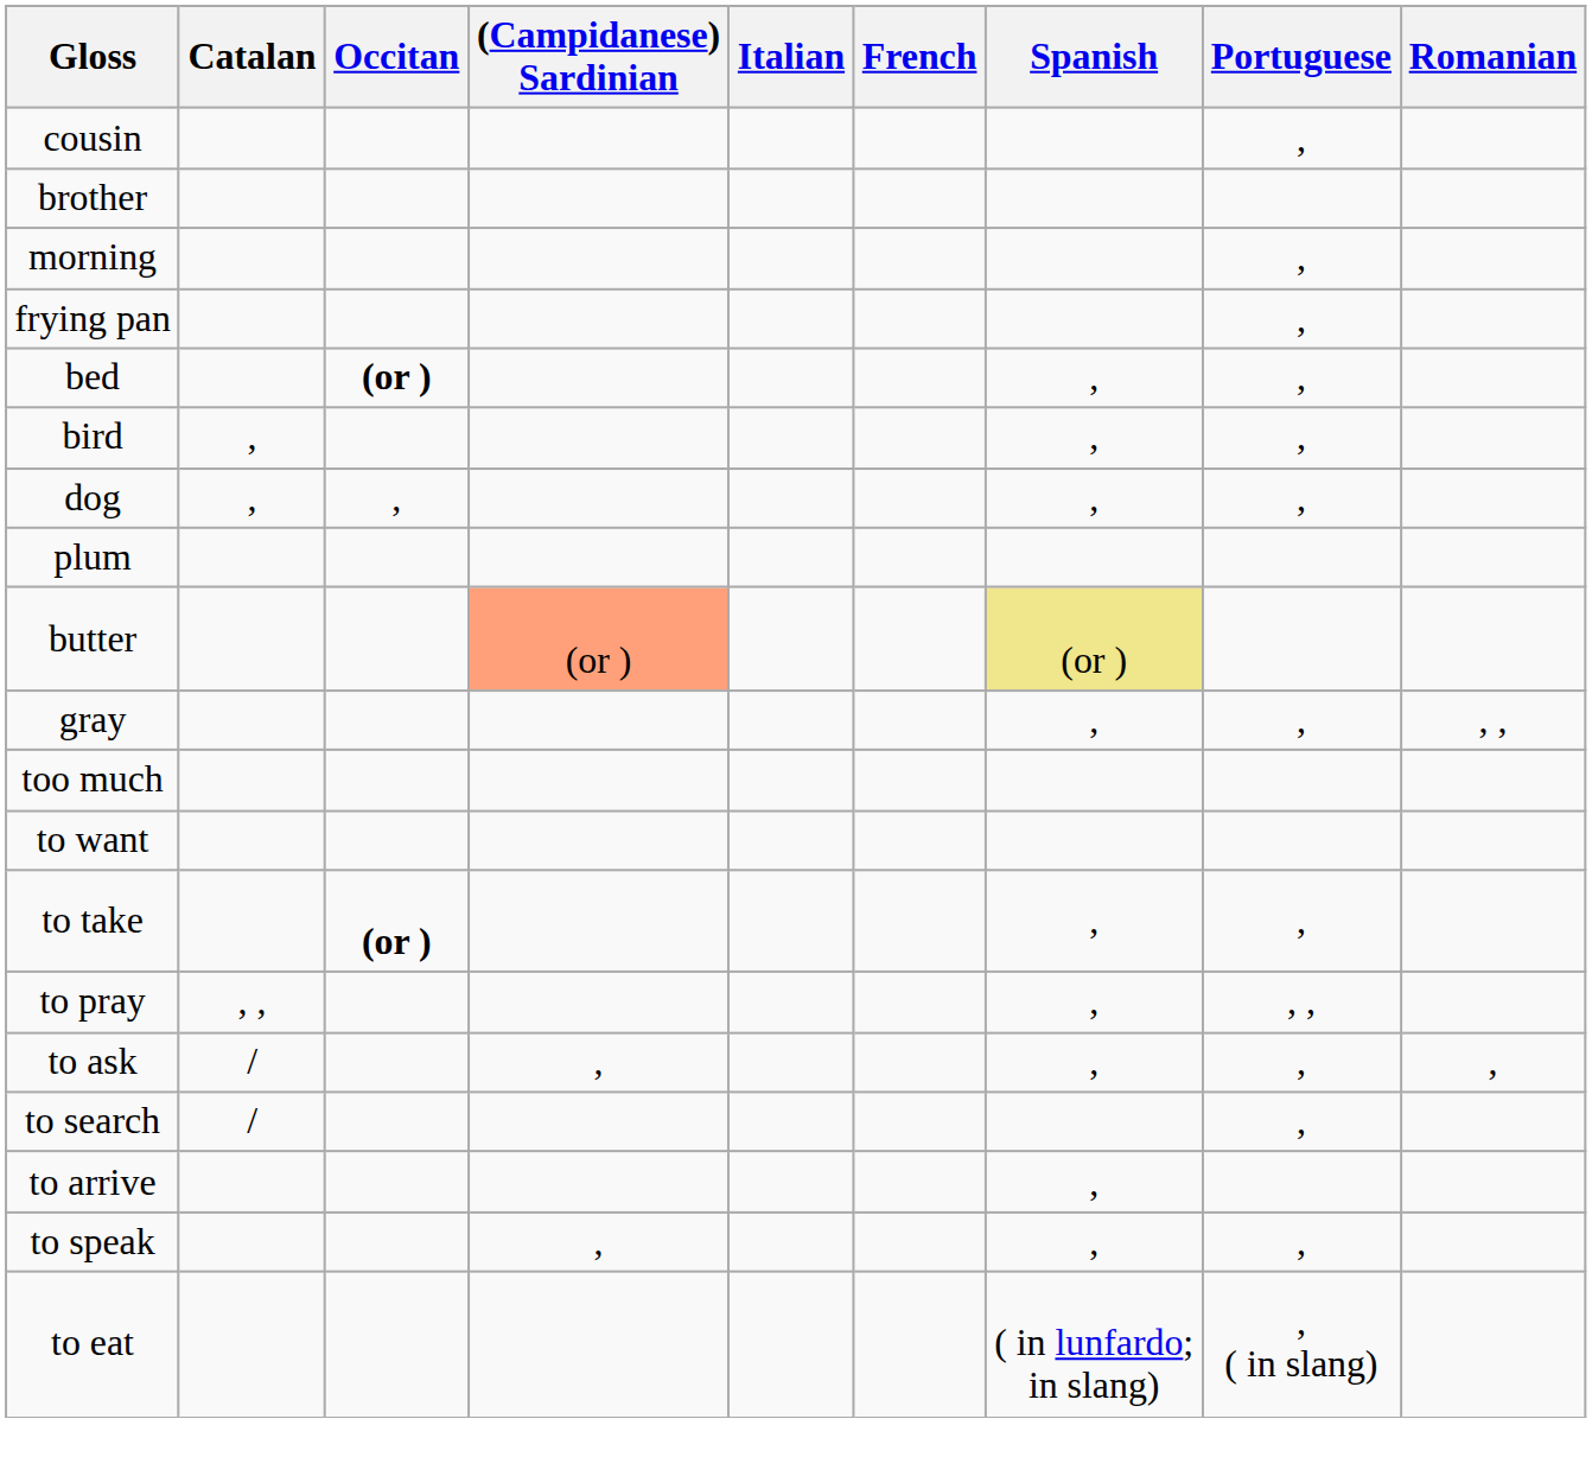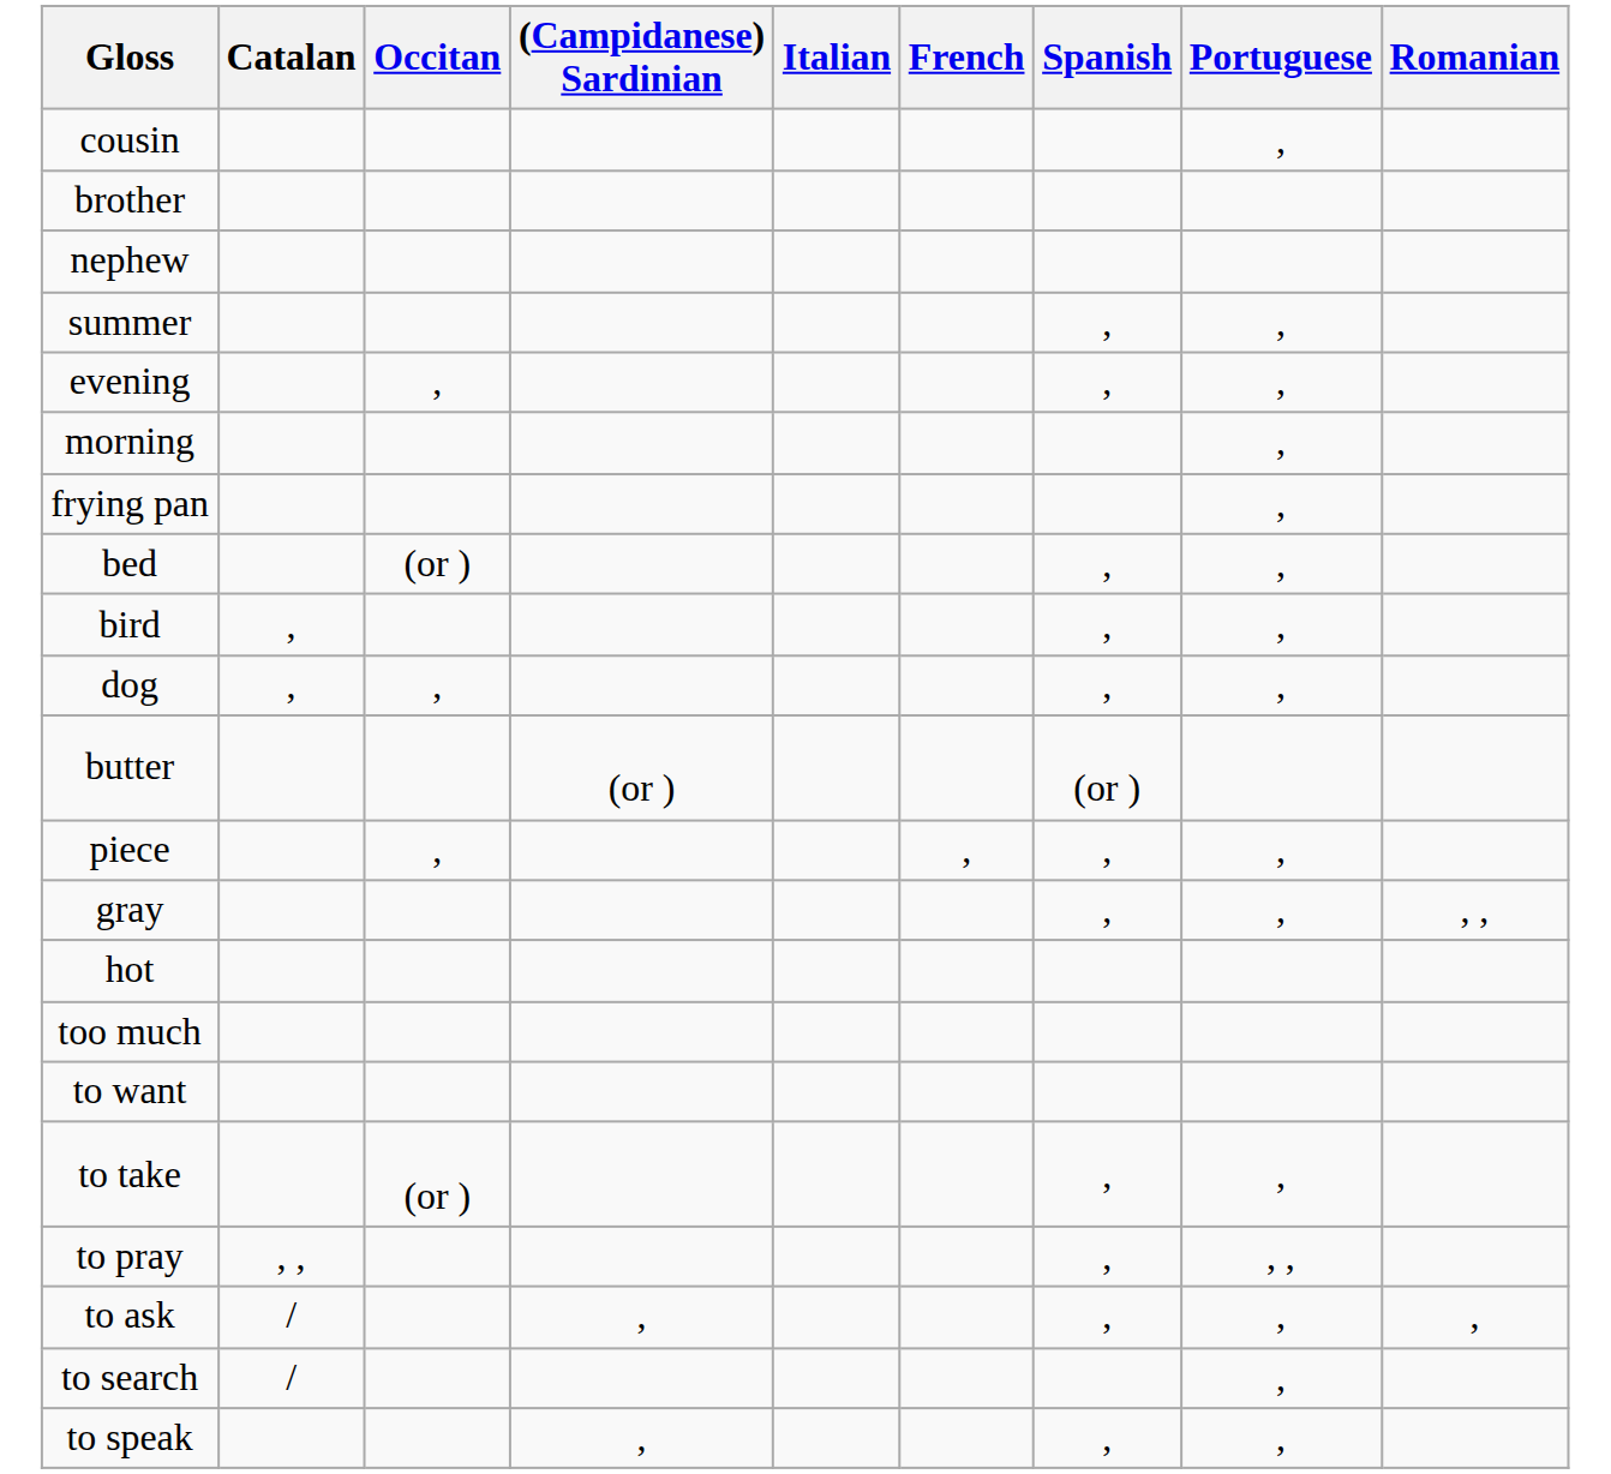 <table class="wikitable"  style="margin:auto; text-align:center;">
 <tr>
 <th>Gloss</th>
 <th>Catalan</th>
 <th><a href='#'>Occitan</a></th>
 <th>(<a href='#'>Campidanese</a>) <br> <a href='#'>Sardinian</a></th>
 <th><a href='#'>Italian</a></th>
 <th><a href='#'>French</a></th>
 <th><a href='#'>Spanish</a></th>
 <th><a href='#'>Portuguese</a></th>
 <th><a href='#'>Romanian</a><br></th>
 </tr>
 <tr>
 <td>cousin</td>
 <td></td>
 <td></td>
 <td></td>
 <td></td>
 <td></td>
 <td></td>
 <td>, </td>
 <td></td>
 </tr>
 <tr>
 <td>brother</td>
 <td></td>
 <td></td>
 <td></td>
 <td></td>
 <td></td>
 <td></td>
 <td></td>
 <td></td>
 </tr>
 <tr>
+<td>nephew</td>
+<td></td>
+<td></td>
+<td></td>
+<td></td>
+<td></td>
+<td></td>
+<td></td>
+<td></td>
+</tr>
+<tr>
+<td>summer</td>
+<td></td>
+<td></td>
+<td></td>
+<td></td>
+<td></td>
+<td>, </td>
+<td>, </td>
+<td></td>
+</tr>
+<tr>
+<td>evening</td>
+<td></td>
+<td>, </td>
+<td></td>
+<td></td>
+<td></td>
+<td>, </td>
+<td>, </td>
+<td></td>
+</tr>
+<tr>
 <td>morning</td>
 <td></td>
 <td></td>
 <td></td>
 <td></td>
 <td></td>
 <td></td>
 <td>, </td>
 <td></td>
 </tr>
 <tr>
 <td>frying pan</td>
 <td></td>
 <td></td>
 <td></td>
 <td></td>
 <td></td>
 <td></td>
 <td>, </td>
 <td></td>
 </tr>
 <tr>
 <td>bed</td>
 <td></td>
-<td><strong> (or )</strong></td>
+<td> (or )</td>
 <td></td>
 <td></td>
 <td></td>
 <td>, </td>
 <td>, </td>
 <td></td>
 </tr>
 <tr>
 <td>bird</td>
 <td>, </td>
 <td></td>
 <td></td>
 <td></td>
 <td></td>
 <td>, </td>
 <td>, </td>
 <td></td>
 </tr>
 <tr>
 <td>dog</td>
 <td>, </td>
 <td>, </td>
 <td></td>
 <td></td>
 <td></td>
 <td>, </td>
 <td>, </td>
 <td></td>
 </tr>
 <tr>
-<td>plum</td>
+<td>butter</td>
 <td></td>
 <td></td>
+<td> <br> (or )</td>
 <td></td>
 <td></td>
-<td></td>
-<td></td>
+<td> <br> (or )</td>
 <td></td>
 <td></td>
 </tr>
 <tr>
-<td>butter</td>
+<td>piece</td>
+<td></td>
+<td>, </td>
 <td></td>
 <td></td>
-<td style="background: lightsalmon;"> <br> (or )</td>
-<td></td>
-<td></td>
-<td style="background: khaki;"> <br> (or )</td>
-<td></td>
+<td>, </td>
+<td>, </td>
+<td>, </td>
 <td></td>
 </tr>
 <tr>
 <td>gray</td>
 <td></td>
 <td></td>
 <td></td>
 <td></td>
 <td></td>
 <td>, </td>
 <td>, </td>
 <td>, , </td>
+</tr>
+<tr>
+<td>hot</td>
+<td></td>
+<td></td>
+<td></td>
+<td><strong></strong></td>
+<td><strong></strong></td>
+<td></td>
+<td></td>
+<td></td>
 </tr>
 <tr>
 <td>too much</td>
 <td></td>
 <td></td>
 <td></td>
 <td></td>
 <td></td>
 <td></td>
 <td></td>
 <td></td>
 </tr>
 <tr>
 <td>to want</td>
 <td></td>
 <td></td>
 <td></td>
 <td></td>
 <td></td>
 <td></td>
 <td></td>
 <td></td>
 </tr>
 <tr>
 <td>to take</td>
 <td></td>
-<td><strong> <br> (or )</strong></td>
+<td> <br> (or )</td>
 <td></td>
 <td></td>
 <td></td>
 <td>, </td>
 <td>, </td>
 <td></td>
 </tr>
 <tr>
 <td>to pray</td>
 <td>, , </td>
 <td></td>
 <td></td>
 <td></td>
 <td></td>
 <td>, </td>
 <td>, , </td>
 <td></td>
 </tr>
 <tr>
 <td>to ask</td>
 <td> / </td>
 <td></td>
 <td>, </td>
 <td></td>
 <td></td>
 <td>, </td>
 <td>, </td>
 <td>, </td>
 </tr>
 <tr>
 <td>to search</td>
 <td> / </td>
 <td></td>
 <td></td>
 <td></td>
 <td></td>
 <td></td>
 <td>, </td>
 <td></td>
 </tr>
 <tr>
-<td>to arrive</td>
-<td></td>
-<td></td>
-<td></td>
-<td></td>
-<td></td>
-<td>, </td>
-<td></td>
-<td></td>
-</tr>
-<tr>
 <td>to speak</td>
 <td></td>
 <td></td>
 <td>, </td>
 <td></td>
 <td></td>
 <td>, </td>
 <td>, </td>
 <td></td>
 </tr>
-<tr>
-<td>to eat</td>
-<td></td>
-<td></td>
-<td></td>
-<td></td>
-<td></td>
-<td> <br> ( in <a href='#'>lunfardo</a>; <br>  in slang)</td>
-<td>,  <br> ( in slang)</td>
-<td></td>
-</tr>
 </table>
